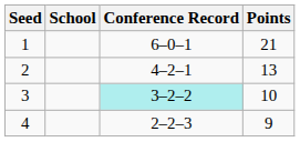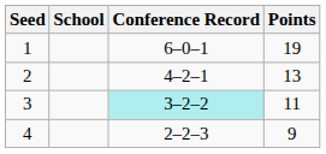 <table class="wikitable" style="text-align:center">
 <tr>
 <th>Seed</th>
 <th>School</th>
 <th>Conference Record</th>
 <th>Points</th>
 </tr>
 <tr>
 <td>1</td>
 <td></td>
 <td>6–0–1</td>
-<td>21</td>
+<td>19</td>
 </tr>
 <tr>
 <td>2</td>
 <td></td>
 <td>4–2–1</td>
 <td>13</td>
 </tr>
 <tr>
 <td>3</td>
 <td></td>
 <td style="background: paleturquoise;">3–2–2</td>
-<td>10</td>
+<td>11</td>
 </tr>
 <tr>
 <td>4</td>
 <td></td>
 <td>2–2–3</td>
 <td>9</td>
 </tr>
 </table>
